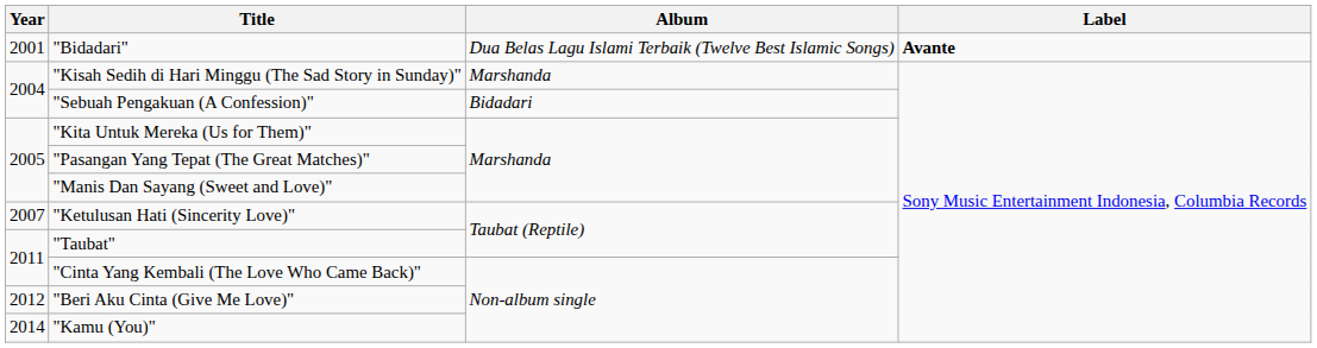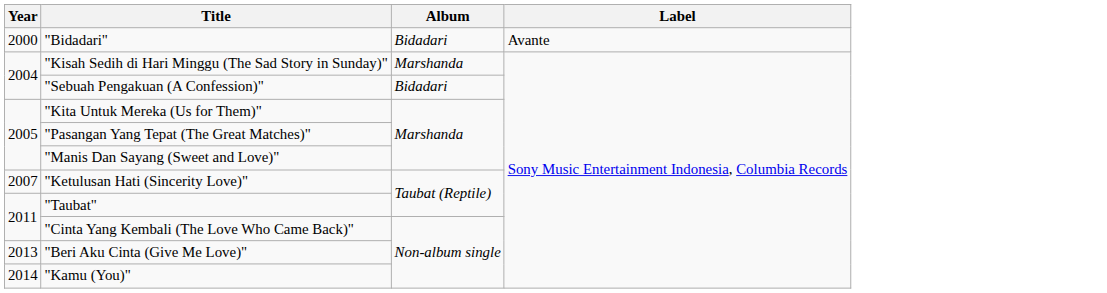 <table class="wikitable">
 <tr>
 <th>Year</th>
 <th>Title</th>
 <th>Album</th>
 <th>Label</th>
 </tr>
 <tr>
-<td>2001</td>
+<td>2000</td>
 <td>"Bidadari"</td>
-<td><em>Dua Belas Lagu Islami Terbaik (Twelve Best Islamic Songs)</em></td>
-<td><strong>Avante</strong></td>
+<td><em>Bidadari</em></td>
+<td>Avante</td>
 </tr>
 <tr>
 <td rowspan= "2">2004</td>
 <td>"Kisah Sedih di Hari Minggu (The Sad Story in Sunday)"</td>
 <td><em>Marshanda</em></td>
 <td rowspan= "11"><a href='#'>Sony Music Entertainment Indonesia</a>, <a href='#'>Columbia Records</a></td>
 </tr>
 <tr>
 <td>"Sebuah Pengakuan (A Confession)"</td>
 <td><em>Bidadari</em></td>
 </tr>
 <tr>
 <td rowspan= "3">2005</td>
 <td>"Kita Untuk Mereka (Us for Them)"</td>
 <td rowspan= "3"><em>Marshanda</em></td>
 </tr>
 <tr>
 <td>"Pasangan Yang Tepat (The Great Matches)"</td>
 </tr>
 <tr>
 <td>"Manis Dan Sayang (Sweet and Love)"</td>
 </tr>
 <tr>
 <td>2007</td>
 <td>"Ketulusan Hati (Sincerity Love)"</td>
 <td rowspan= "2"><em>Taubat (Reptile)</em></td>
 </tr>
 <tr>
 <td rowspan= "2">2011</td>
 <td>"Taubat"</td>
 </tr>
 <tr>
 <td>"Cinta Yang Kembali (The Love Who Came Back)"</td>
 <td rowspan= "3"><em>Non-album single</em></td>
 </tr>
 <tr>
-<td>2012</td>
+<td>2013</td>
 <td>"Beri Aku Cinta (Give Me Love)"</td>
 </tr>
 <tr>
 <td>2014</td>
 <td>"Kamu (You)"</td>
 </tr>
 </table>
